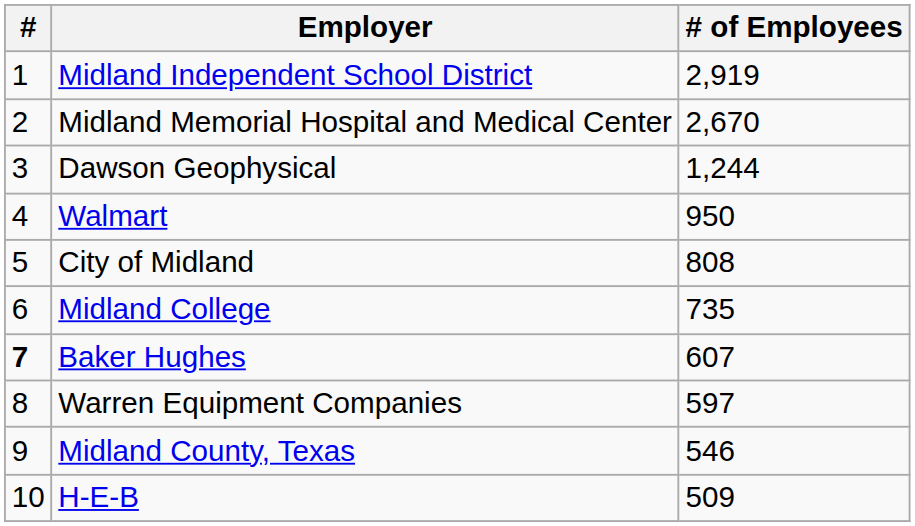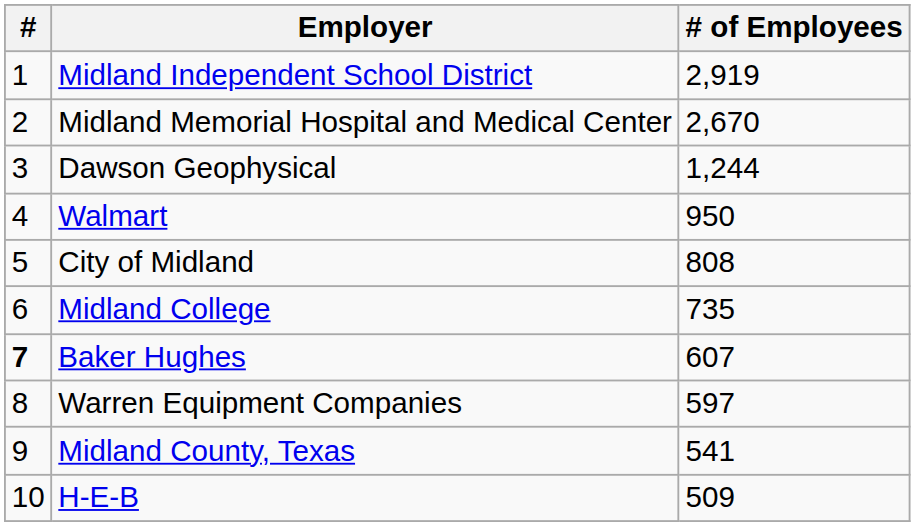 <table class="wikitable">
 <tr>
 <th>#</th>
 <th>Employer</th>
 <th># of Employees</th>
 </tr>
 <tr>
 <td>1</td>
 <td><a href='#'>Midland Independent School District</a></td>
 <td>2,919</td>
 </tr>
 <tr>
 <td>2</td>
 <td>Midland Memorial Hospital and Medical Center</td>
 <td>2,670</td>
 </tr>
 <tr>
 <td>3</td>
 <td>Dawson Geophysical</td>
 <td>1,244</td>
 </tr>
 <tr>
 <td>4</td>
 <td><a href='#'>Walmart</a></td>
 <td>950</td>
 </tr>
 <tr>
 <td>5</td>
 <td>City of Midland</td>
 <td>808</td>
 </tr>
 <tr>
 <td>6</td>
 <td><a href='#'>Midland College</a></td>
 <td>735</td>
 </tr>
 <tr>
 <td><strong>7</strong></td>
 <td><a href='#'>Baker Hughes</a></td>
 <td>607</td>
 </tr>
 <tr>
 <td>8</td>
 <td>Warren Equipment Companies</td>
 <td>597</td>
 </tr>
 <tr>
 <td>9</td>
 <td><a href='#'>Midland County, Texas</a></td>
-<td>546</td>
+<td>541</td>
 </tr>
 <tr>
 <td>10</td>
 <td><a href='#'>H-E-B</a></td>
 <td>509</td>
 </tr>
 </table>
